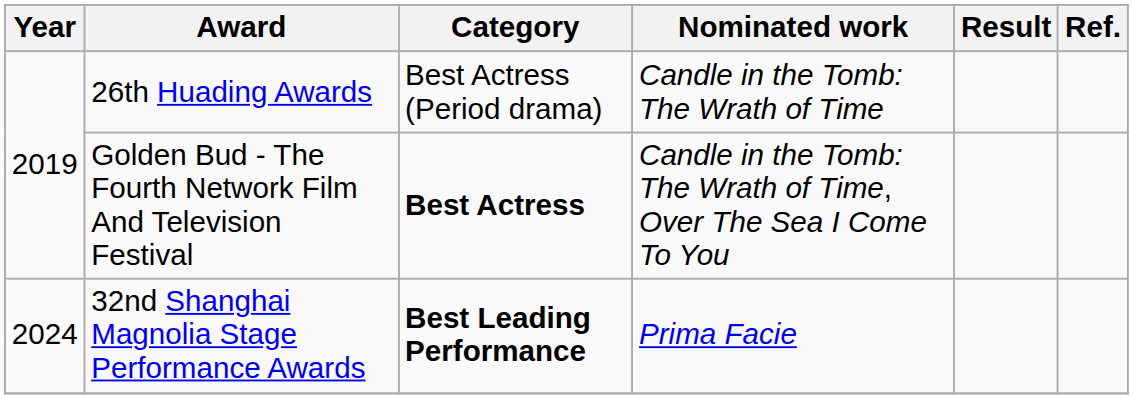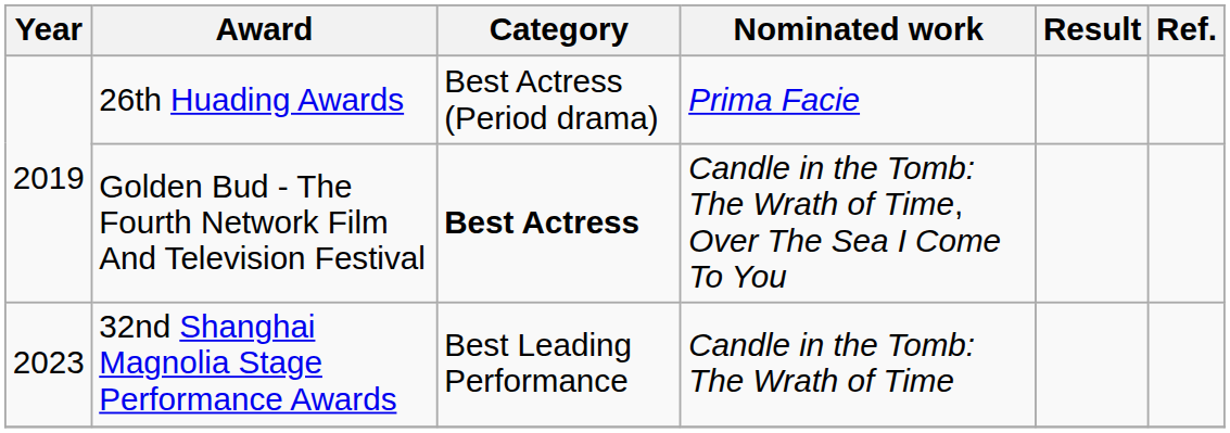 <table class="wikitable">
 <tr>
 <th>Year</th>
 <th>Award</th>
 <th>Category</th>
 <th>Nominated work</th>
 <th>Result</th>
 <th>Ref.</th>
 </tr>
 <tr>
 <td rowspan=2>2019</td>
 <td>26th <a href='#'>Huading Awards</a></td>
 <td>Best Actress (Period drama)</td>
-<td><em>Candle in the Tomb: The Wrath of Time</em></td>
+<td><em><a href='#'>Prima Facie</a></em></td>
 <td></td>
 <td></td>
 </tr>
 <tr>
 <td>Golden Bud - The Fourth Network Film And Television Festival</td>
 <td><strong>Best Actress</strong></td>
 <td><em>Candle in the Tomb: The Wrath of Time</em>, <em>Over The Sea I Come To You</em></td>
 <td></td>
 <td></td>
 </tr>
 <tr>
-<td rowspan=1>2024</td>
+<td rowspan=1>2023</td>
 <td>32nd <a href='#'>Shanghai Magnolia Stage Performance Awards</a></td>
-<td><strong>Best Leading Performance</strong></td>
-<td><em><a href='#'>Prima Facie</a></em></td>
+<td>Best Leading Performance</td>
+<td><em>Candle in the Tomb: The Wrath of Time</em></td>
 <td></td>
 <td></td>
 </tr>
 <tr>
 </tr>
 </table>
